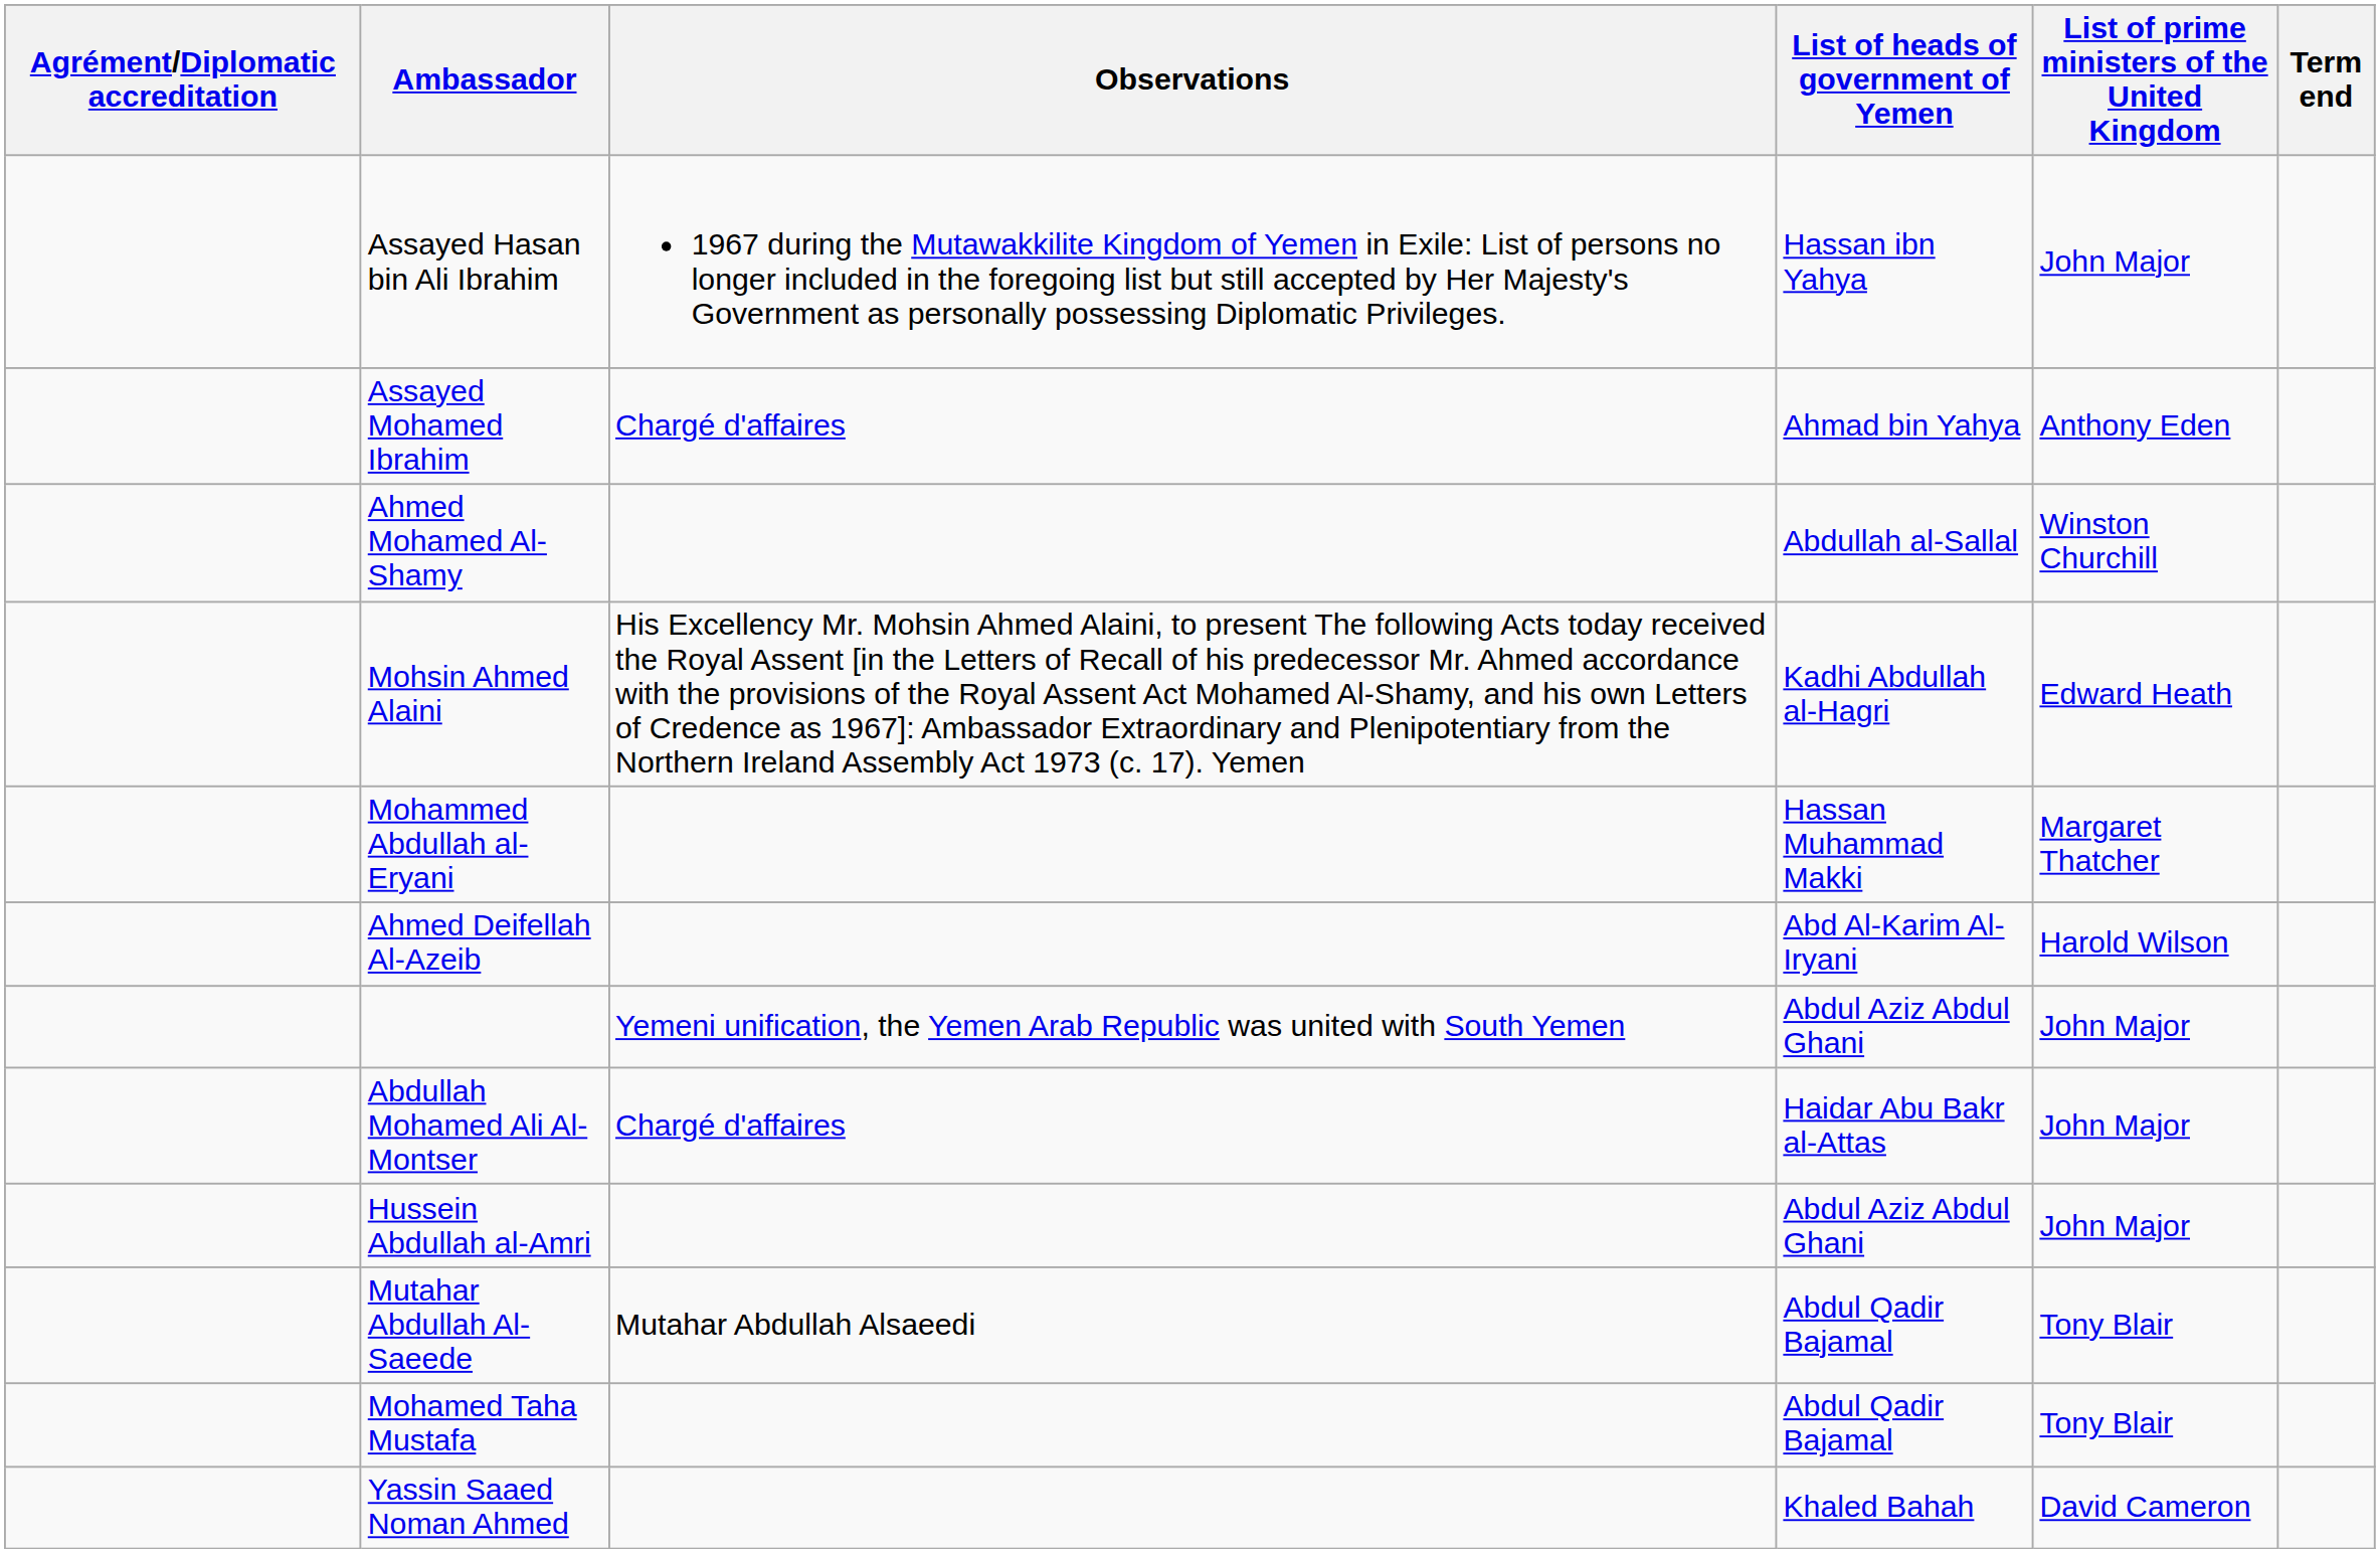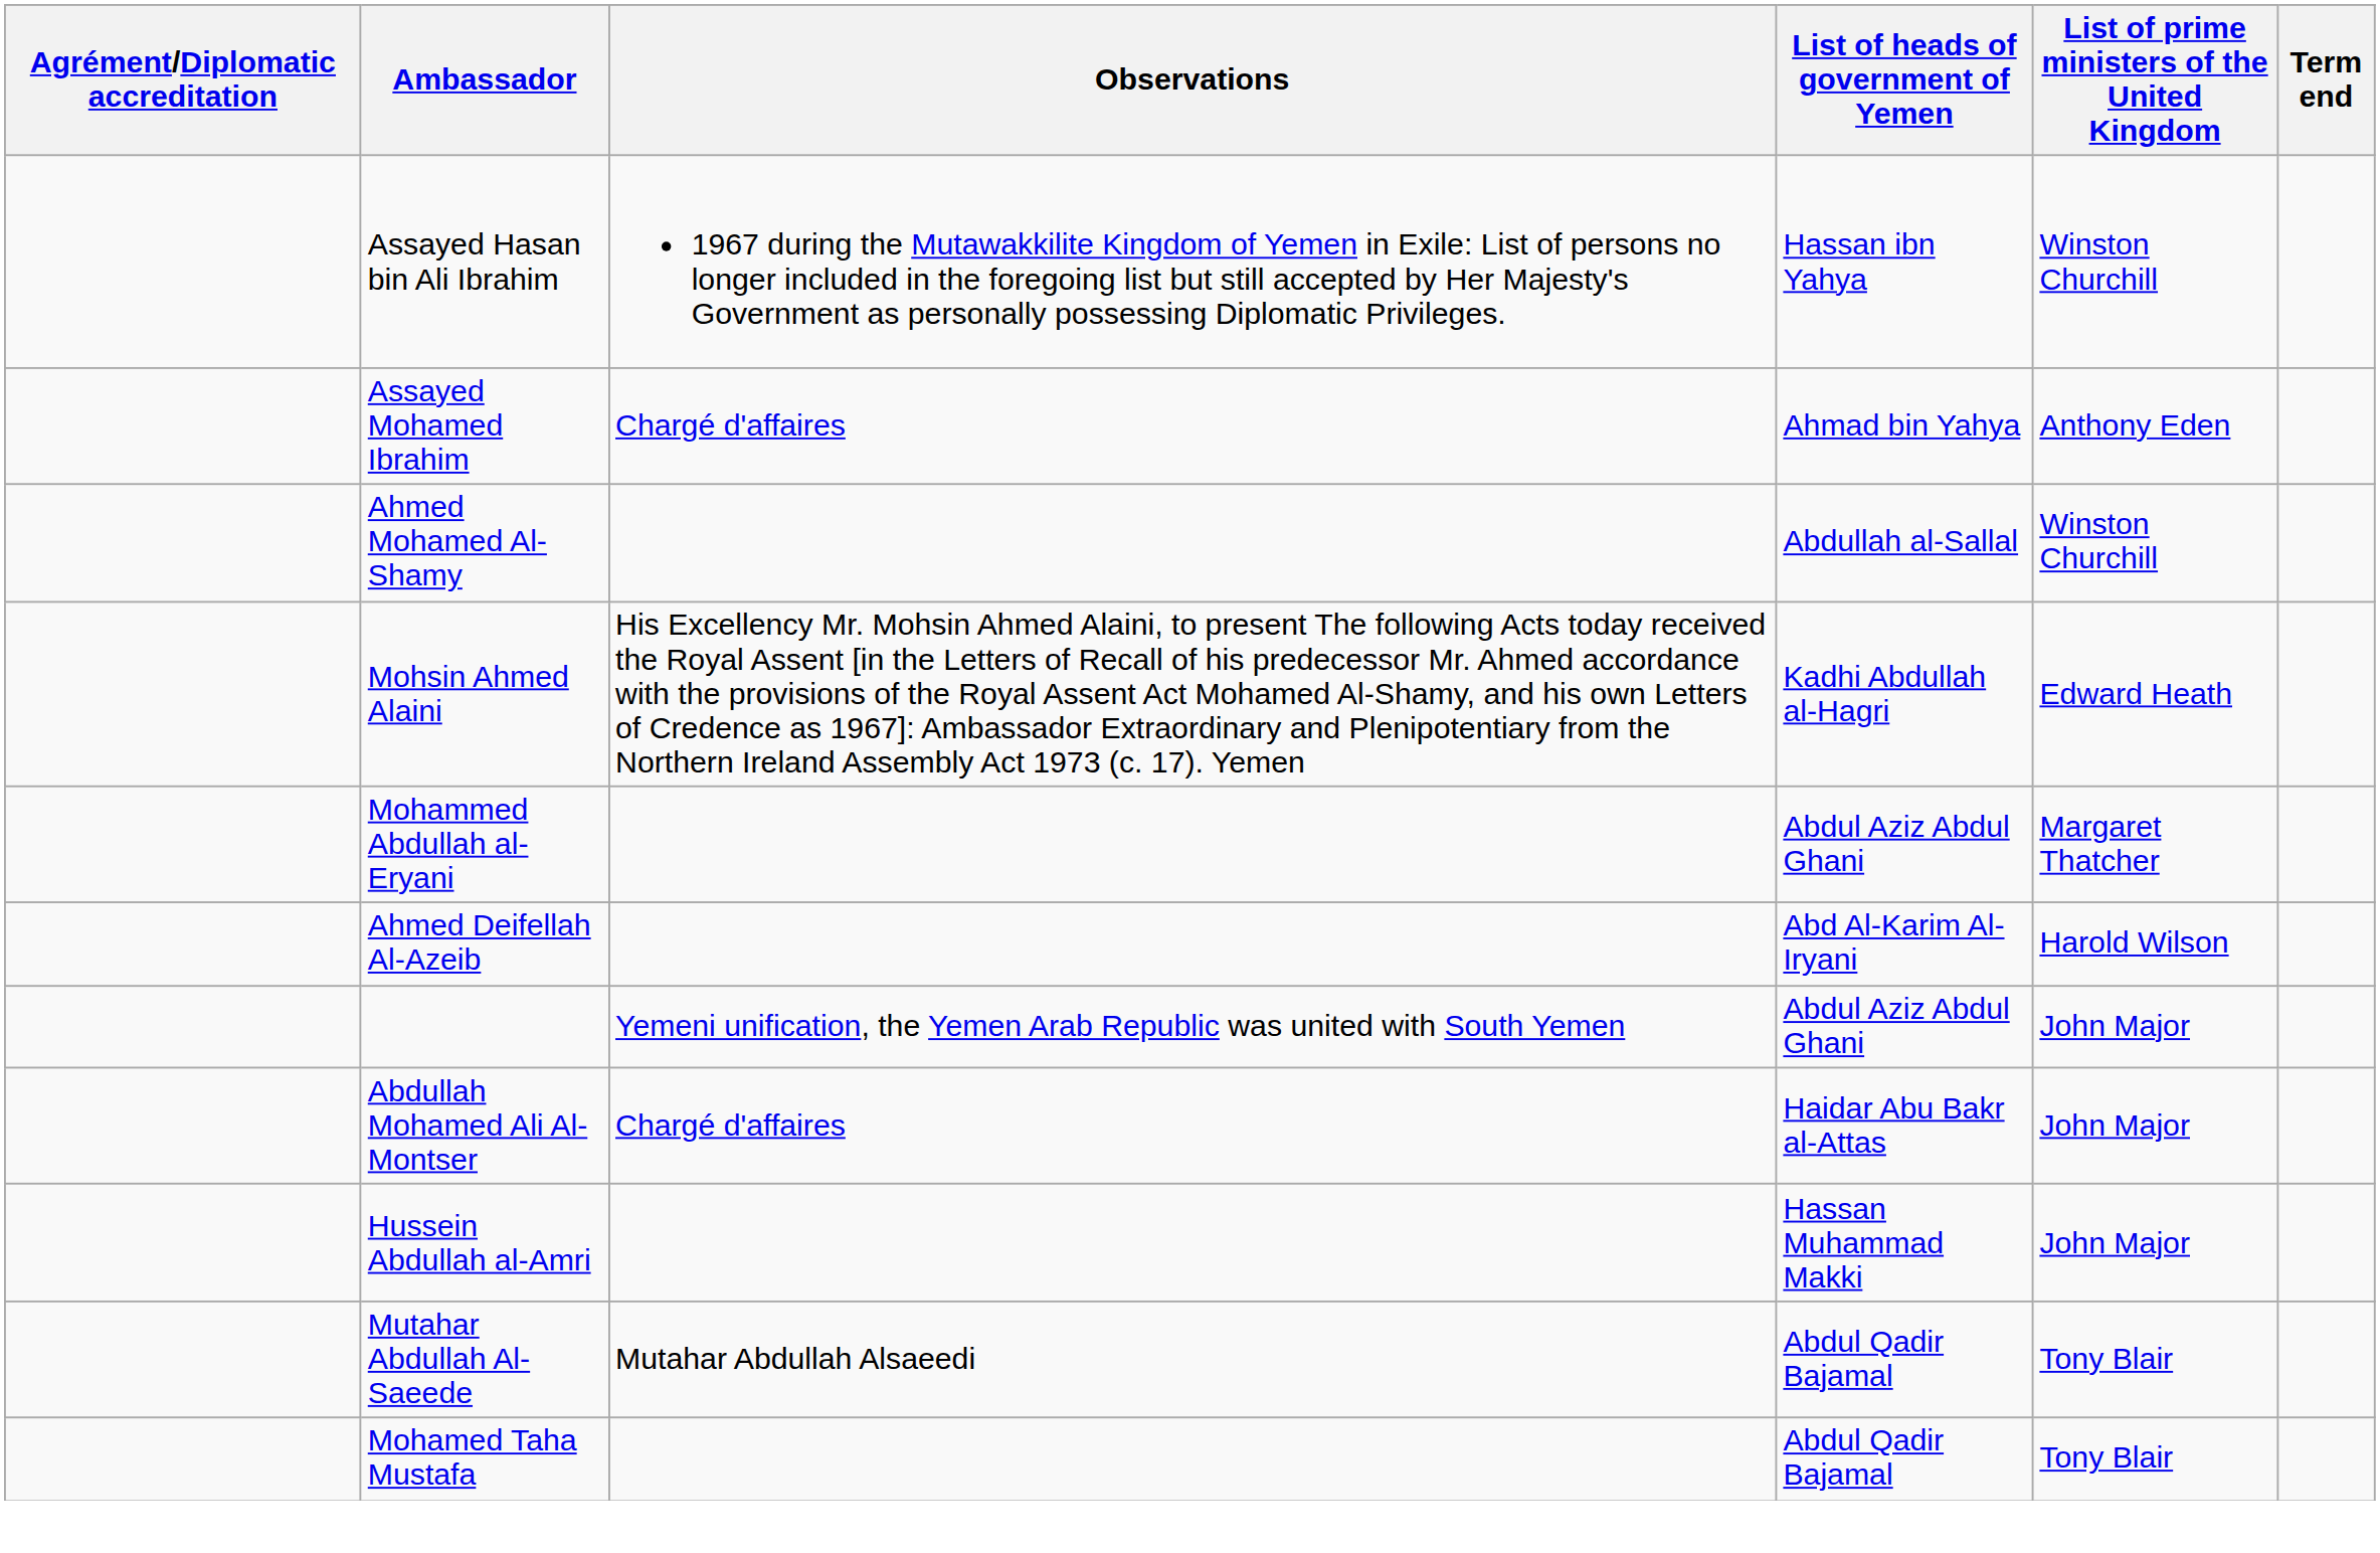 <table class="wikitable sortable">
 <tr>
 <th><a href='#'>Agrément</a>/<a href='#'>Diplomatic accreditation</a></th>
 <th><a href='#'>Ambassador</a></th>
 <th>Observations</th>
 <th><a href='#'>List of heads of government of Yemen</a></th>
 <th><a href='#'>List of prime ministers of the United Kingdom</a></th>
 <th>Term end</th>
 </tr>
 <tr>
 <td></td>
 <td>Assayed Hasan bin Ali Ibrahim</td>
 <td><br><ul><li>1967 during the <a href='#'>Mutawakkilite Kingdom of Yemen</a> in Exile: List of persons no longer included in the foregoing list but still accepted by Her Majesty's Government as personally possessing Diplomatic Privileges.</li></ul></td>
 <td><a href='#'>Hassan ibn Yahya</a></td>
-<td><a href='#'>John Major</a></td>
+<td><a href='#'>Winston Churchill</a></td>
 <td></td>
 </tr>
 <tr>
 <td></td>
 <td><a href='#'>Assayed Mohamed Ibrahim</a></td>
 <td><a href='#'>Chargé d'affaires</a></td>
 <td><a href='#'>Ahmad bin Yahya</a></td>
 <td><a href='#'>Anthony Eden</a></td>
 <td></td>
 </tr>
 <tr>
 <td></td>
 <td><a href='#'>Ahmed Mohamed Al-Shamy</a></td>
 <td></td>
 <td><a href='#'>Abdullah al-Sallal</a></td>
 <td><a href='#'>Winston Churchill</a></td>
 <td></td>
 </tr>
 <tr>
 <td></td>
 <td><a href='#'>Mohsin Ahmed Alaini</a></td>
 <td>His Excellency Mr. Mohsin Ahmed Alaini, to present The following Acts today received the Royal Assent [in the Letters of Recall of his predecessor Mr. Ahmed accordance with the provisions of the Royal Assent Act Mohamed Al-Shamy, and his own Letters of Credence as 1967]: Ambassador Extraordinary and Plenipotentiary from the Northern Ireland Assembly Act 1973 (c. 17). Yemen</td>
 <td><a href='#'>Kadhi Abdullah al-Hagri</a></td>
 <td><a href='#'>Edward Heath</a></td>
 <td></td>
 </tr>
 <tr>
 <td></td>
 <td><a href='#'>Mohammed Abdullah al-Eryani</a></td>
 <td></td>
-<td><a href='#'>Hassan Muhammad Makki</a></td>
+<td><a href='#'>Abdul Aziz Abdul Ghani</a></td>
 <td><a href='#'>Margaret Thatcher</a></td>
 <td></td>
 </tr>
 <tr>
 <td></td>
 <td><a href='#'>Ahmed Deifellah Al-Azeib</a></td>
 <td></td>
 <td><a href='#'>Abd Al-Karim Al-Iryani</a></td>
 <td><a href='#'>Harold Wilson</a></td>
 <td></td>
 </tr>
 <tr>
 <td></td>
 <td></td>
 <td><a href='#'>Yemeni unification</a>, the <a href='#'>Yemen Arab Republic</a> was united with <a href='#'>South Yemen</a></td>
 <td><a href='#'>Abdul Aziz Abdul Ghani</a></td>
 <td><a href='#'>John Major</a></td>
 <td></td>
 </tr>
 <tr>
 <td></td>
 <td><a href='#'>Abdullah Mohamed Ali Al-Montser</a></td>
 <td><a href='#'>Chargé d'affaires</a></td>
 <td><a href='#'>Haidar Abu Bakr al-Attas</a></td>
 <td><a href='#'>John Major</a></td>
 <td></td>
 </tr>
 <tr>
 <td></td>
 <td><a href='#'>Hussein Abdullah al-Amri</a></td>
 <td></td>
-<td><a href='#'>Abdul Aziz Abdul Ghani</a></td>
+<td><a href='#'>Hassan Muhammad Makki</a></td>
 <td><a href='#'>John Major</a></td>
 <td></td>
 </tr>
 <tr>
 <td></td>
 <td><a href='#'>Mutahar Abdullah Al-Saeede</a></td>
 <td>Mutahar Abdullah Alsaeedi</td>
 <td><a href='#'>Abdul Qadir Bajamal</a></td>
 <td><a href='#'>Tony Blair</a></td>
 <td></td>
 </tr>
 <tr>
 <td></td>
 <td><a href='#'>Mohamed Taha Mustafa</a></td>
 <td></td>
 <td><a href='#'>Abdul Qadir Bajamal</a></td>
 <td><a href='#'>Tony Blair</a></td>
 <td></td>
 </tr>
-<tr>
-<td></td>
-<td><a href='#'>Yassin Saaed Noman Ahmed</a></td>
-<td></td>
-<td><a href='#'>Khaled Bahah</a></td>
-<td><a href='#'>David Cameron</a></td>
-<td></td>
-</tr>
 </table>
